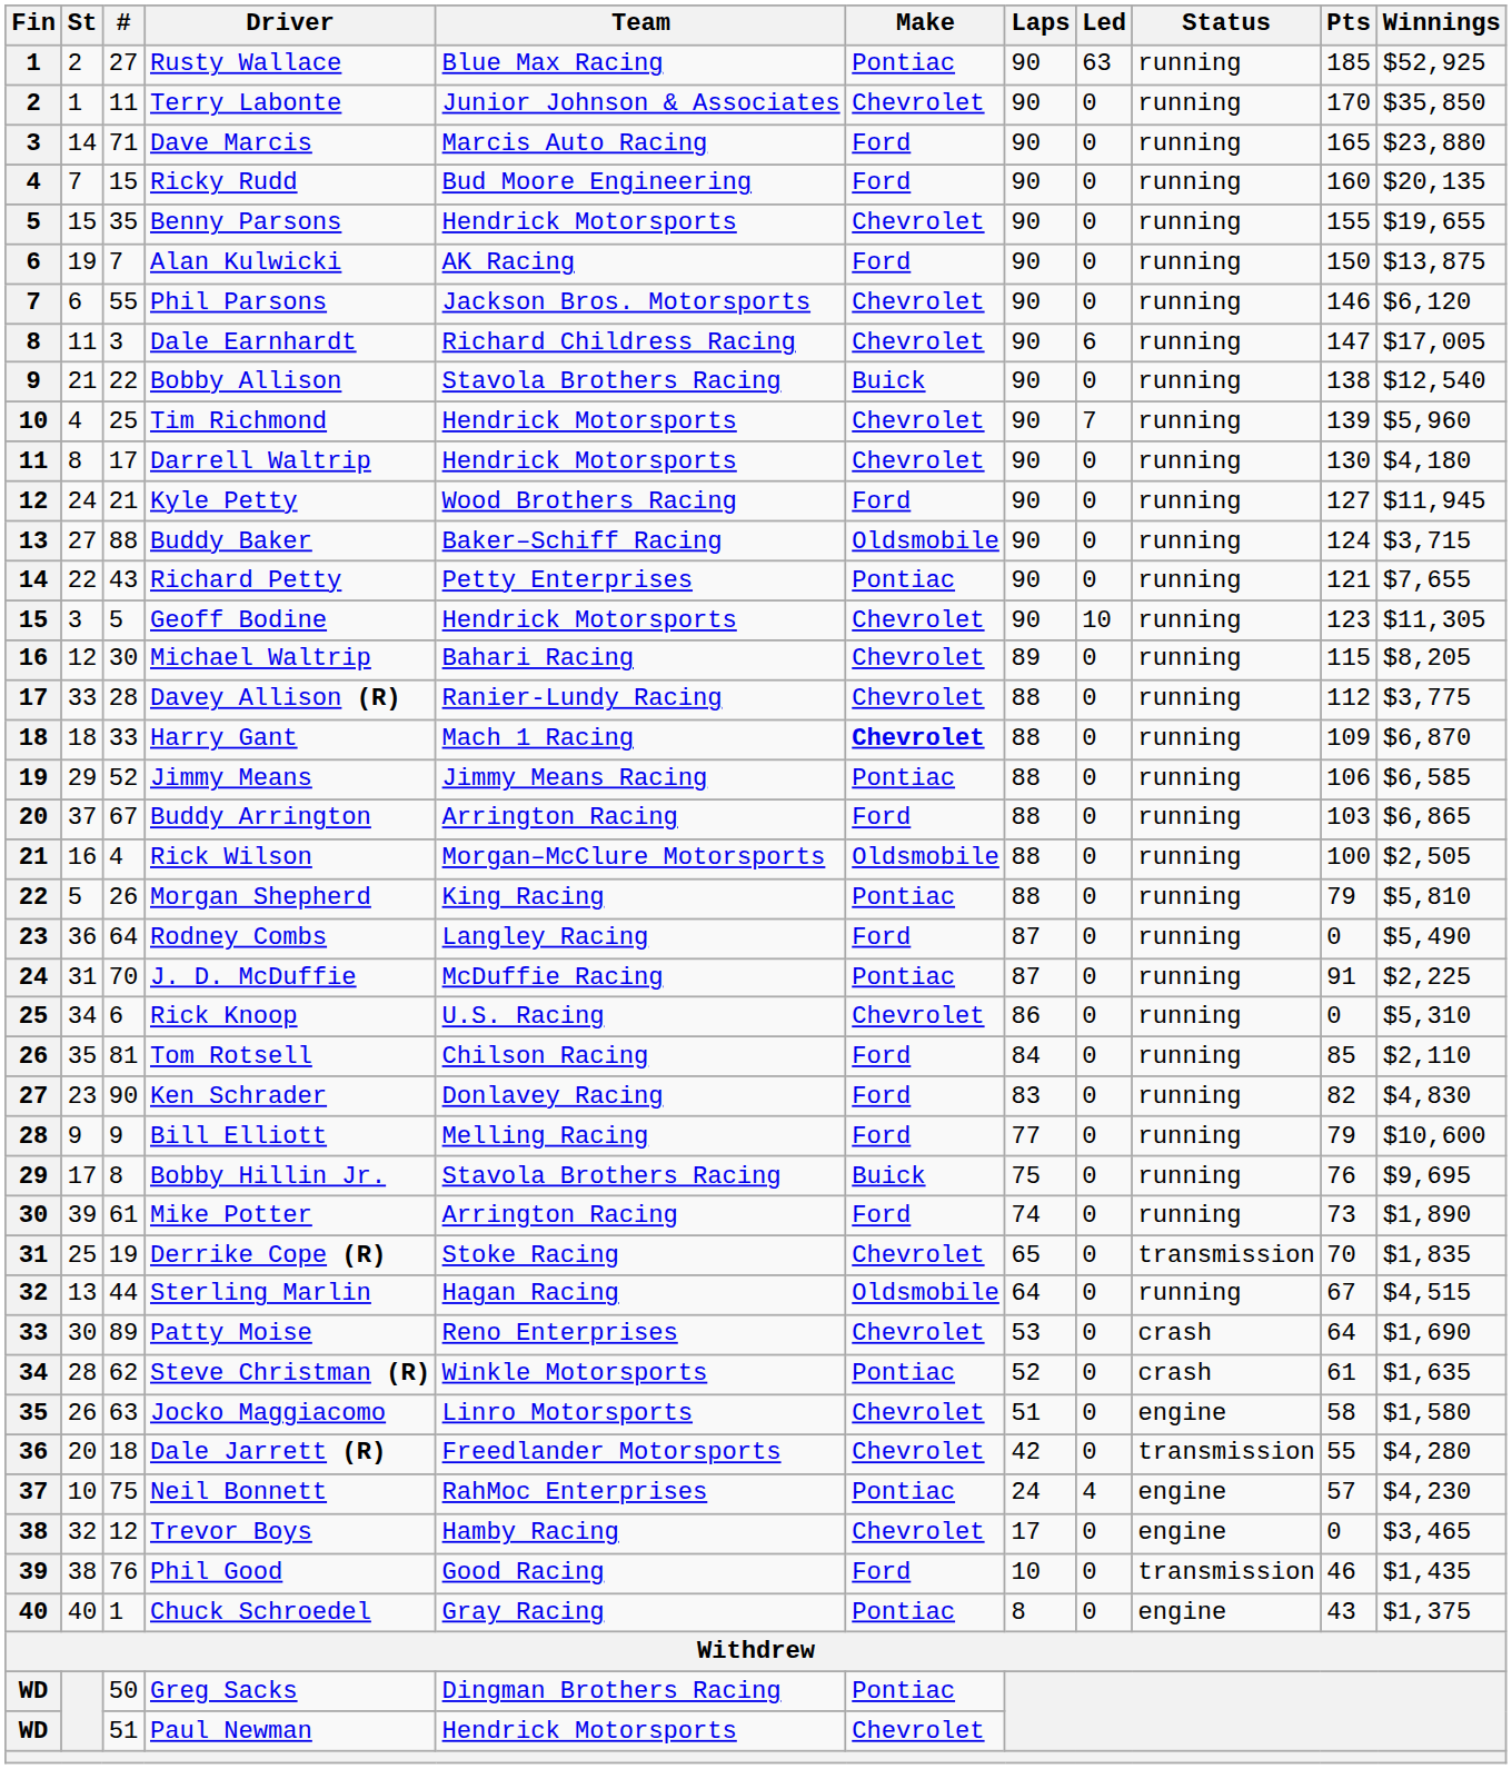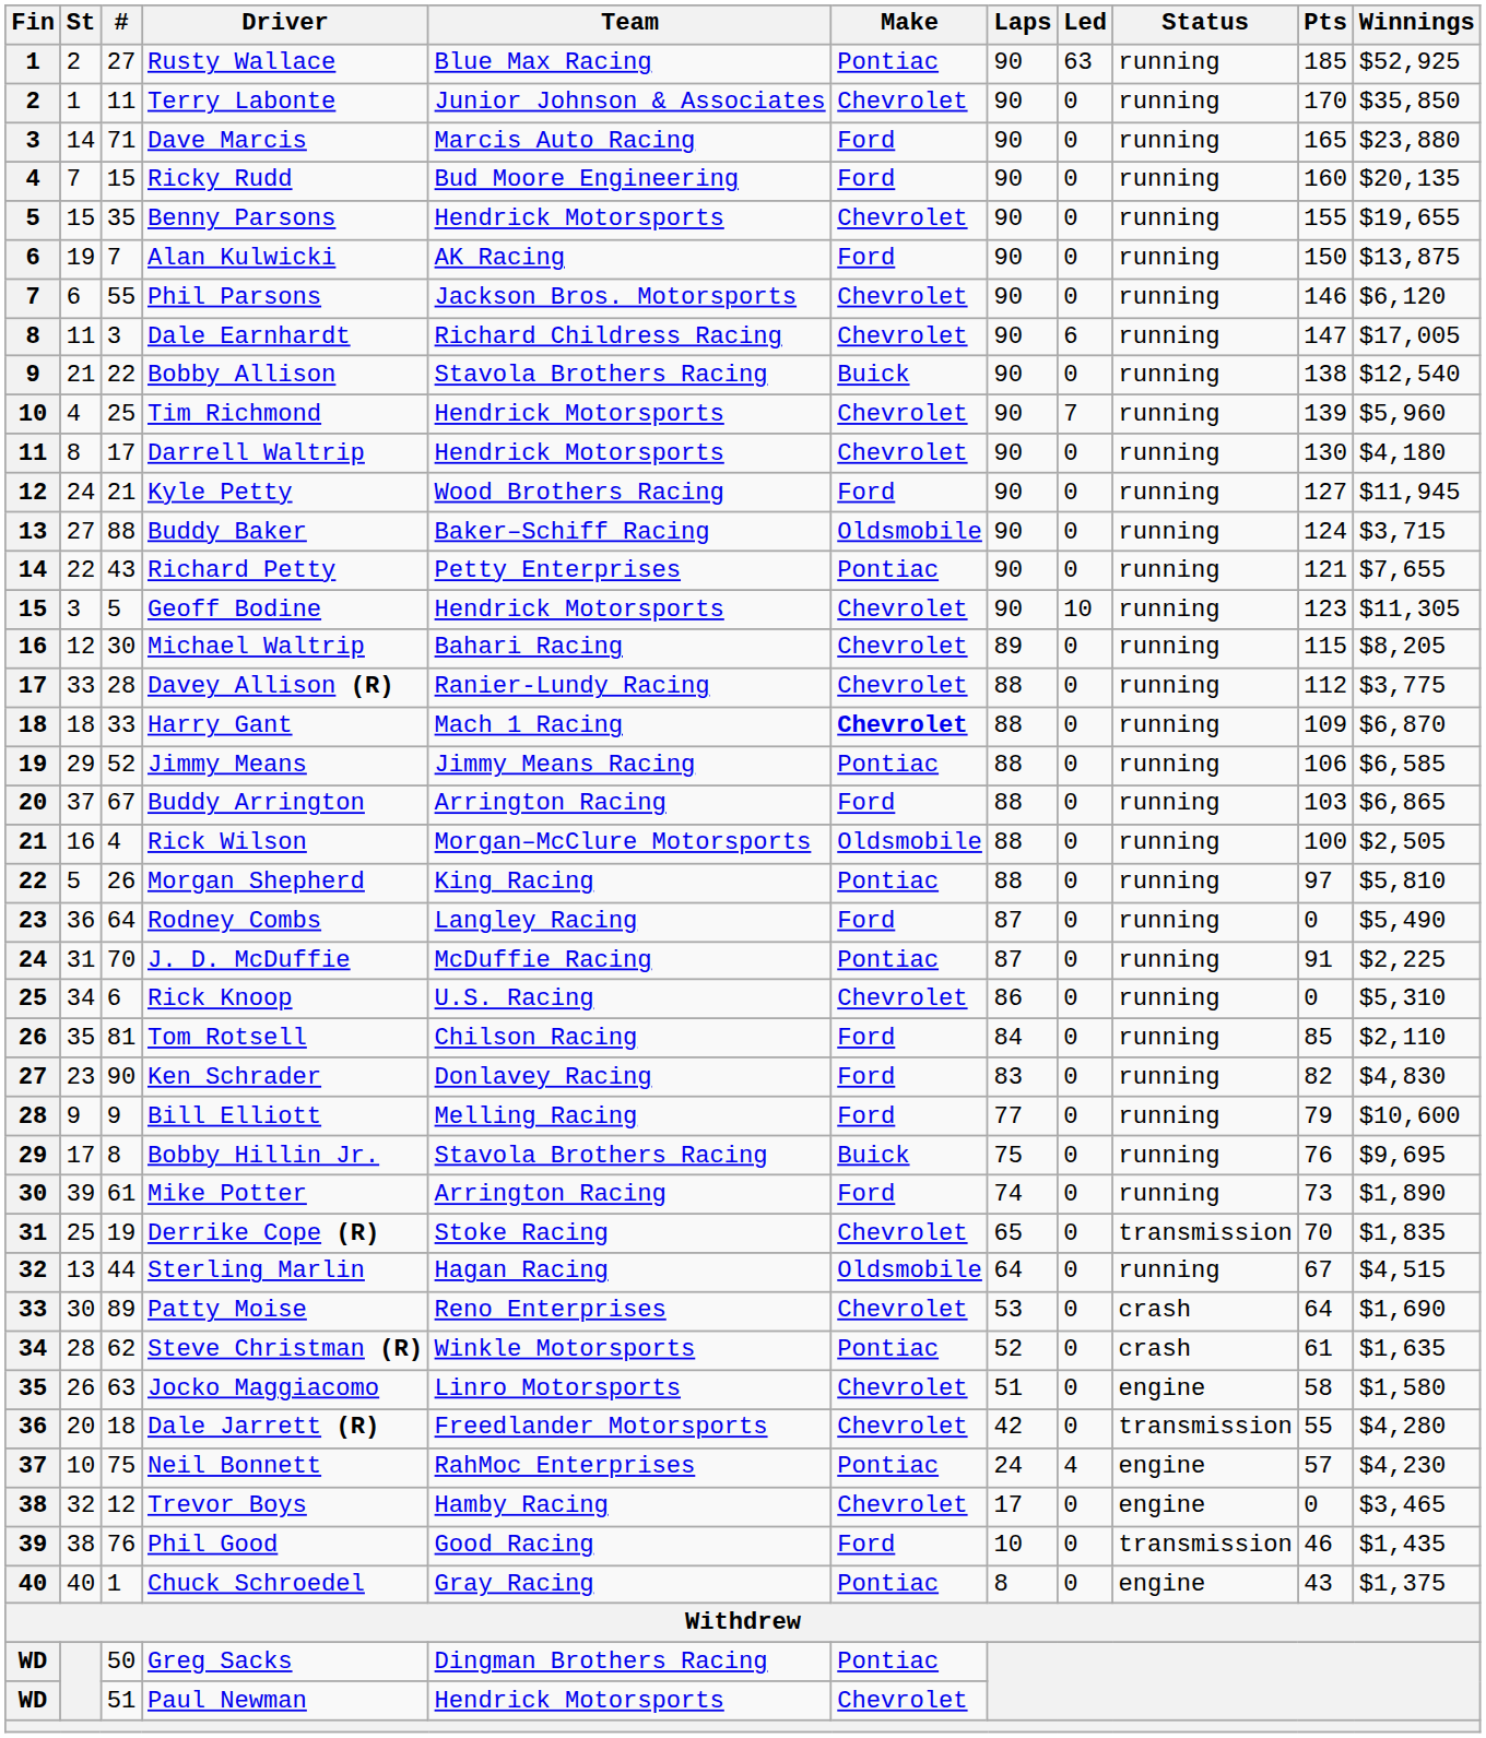 <table class="wikitable" style="font-size:95%">
 <tr>
 <th>Fin</th>
 <th>St</th>
 <th>#</th>
 <th>Driver</th>
 <th>Team</th>
 <th>Make</th>
 <th>Laps</th>
 <th>Led</th>
 <th>Status</th>
 <th>Pts</th>
 <th>Winnings</th>
 </tr>
 <tr>
 <th>1</th>
 <td>2</td>
 <td>27</td>
 <td><a href='#'>Rusty Wallace</a></td>
 <td><a href='#'>Blue Max Racing</a></td>
 <td><a href='#'>Pontiac</a></td>
 <td>90</td>
 <td>63</td>
 <td>running</td>
 <td>185</td>
 <td>$52,925</td>
 </tr>
 <tr>
 <th>2</th>
 <td>1</td>
 <td>11</td>
 <td><a href='#'>Terry Labonte</a></td>
 <td><a href='#'>Junior Johnson & Associates</a></td>
 <td><a href='#'>Chevrolet</a></td>
 <td>90</td>
 <td>0</td>
 <td>running</td>
 <td>170</td>
 <td>$35,850</td>
 </tr>
 <tr>
 <th>3</th>
 <td>14</td>
 <td>71</td>
 <td><a href='#'>Dave Marcis</a></td>
 <td><a href='#'>Marcis Auto Racing</a></td>
 <td><a href='#'>Ford</a></td>
 <td>90</td>
 <td>0</td>
 <td>running</td>
 <td>165</td>
 <td>$23,880</td>
 </tr>
 <tr>
 <th>4</th>
 <td>7</td>
 <td>15</td>
 <td><a href='#'>Ricky Rudd</a></td>
 <td><a href='#'>Bud Moore Engineering</a></td>
 <td><a href='#'>Ford</a></td>
 <td>90</td>
 <td>0</td>
 <td>running</td>
 <td>160</td>
 <td>$20,135</td>
 </tr>
 <tr>
 <th>5</th>
 <td>15</td>
 <td>35</td>
 <td><a href='#'>Benny Parsons</a></td>
 <td><a href='#'>Hendrick Motorsports</a></td>
 <td><a href='#'>Chevrolet</a></td>
 <td>90</td>
 <td>0</td>
 <td>running</td>
 <td>155</td>
 <td>$19,655</td>
 </tr>
 <tr>
 <th>6</th>
 <td>19</td>
 <td>7</td>
 <td><a href='#'>Alan Kulwicki</a></td>
 <td><a href='#'>AK Racing</a></td>
 <td><a href='#'>Ford</a></td>
 <td>90</td>
 <td>0</td>
 <td>running</td>
 <td>150</td>
 <td>$13,875</td>
 </tr>
 <tr>
 <th>7</th>
 <td>6</td>
 <td>55</td>
 <td><a href='#'>Phil Parsons</a></td>
 <td><a href='#'>Jackson Bros. Motorsports</a></td>
 <td><a href='#'>Chevrolet</a></td>
 <td>90</td>
 <td>0</td>
 <td>running</td>
 <td>146</td>
 <td>$6,120</td>
 </tr>
 <tr>
 <th>8</th>
 <td>11</td>
 <td>3</td>
 <td><a href='#'>Dale Earnhardt</a></td>
 <td><a href='#'>Richard Childress Racing</a></td>
 <td><a href='#'>Chevrolet</a></td>
 <td>90</td>
 <td>6</td>
 <td>running</td>
 <td>147</td>
 <td>$17,005</td>
 </tr>
 <tr>
 <th>9</th>
 <td>21</td>
 <td>22</td>
 <td><a href='#'>Bobby Allison</a></td>
 <td><a href='#'>Stavola Brothers Racing</a></td>
 <td><a href='#'>Buick</a></td>
 <td>90</td>
 <td>0</td>
 <td>running</td>
 <td>138</td>
 <td>$12,540</td>
 </tr>
 <tr>
 <th>10</th>
 <td>4</td>
 <td>25</td>
 <td><a href='#'>Tim Richmond</a></td>
 <td><a href='#'>Hendrick Motorsports</a></td>
 <td><a href='#'>Chevrolet</a></td>
 <td>90</td>
 <td>7</td>
 <td>running</td>
 <td>139</td>
 <td>$5,960</td>
 </tr>
 <tr>
 <th>11</th>
 <td>8</td>
 <td>17</td>
 <td><a href='#'>Darrell Waltrip</a></td>
 <td><a href='#'>Hendrick Motorsports</a></td>
 <td><a href='#'>Chevrolet</a></td>
 <td>90</td>
 <td>0</td>
 <td>running</td>
 <td>130</td>
 <td>$4,180</td>
 </tr>
 <tr>
 <th>12</th>
 <td>24</td>
 <td>21</td>
 <td><a href='#'>Kyle Petty</a></td>
 <td><a href='#'>Wood Brothers Racing</a></td>
 <td><a href='#'>Ford</a></td>
 <td>90</td>
 <td>0</td>
 <td>running</td>
 <td>127</td>
 <td>$11,945</td>
 </tr>
 <tr>
 <th>13</th>
 <td>27</td>
 <td>88</td>
 <td><a href='#'>Buddy Baker</a></td>
 <td><a href='#'>Baker–Schiff Racing</a></td>
 <td><a href='#'>Oldsmobile</a></td>
 <td>90</td>
 <td>0</td>
 <td>running</td>
 <td>124</td>
 <td>$3,715</td>
 </tr>
 <tr>
 <th>14</th>
 <td>22</td>
 <td>43</td>
 <td><a href='#'>Richard Petty</a></td>
 <td><a href='#'>Petty Enterprises</a></td>
 <td><a href='#'>Pontiac</a></td>
 <td>90</td>
 <td>0</td>
 <td>running</td>
 <td>121</td>
 <td>$7,655</td>
 </tr>
 <tr>
 <th>15</th>
 <td>3</td>
 <td>5</td>
 <td><a href='#'>Geoff Bodine</a></td>
 <td><a href='#'>Hendrick Motorsports</a></td>
 <td><a href='#'>Chevrolet</a></td>
 <td>90</td>
 <td>10</td>
 <td>running</td>
 <td>123</td>
 <td>$11,305</td>
 </tr>
 <tr>
 <th>16</th>
 <td>12</td>
 <td>30</td>
 <td><a href='#'>Michael Waltrip</a></td>
 <td><a href='#'>Bahari Racing</a></td>
 <td><a href='#'>Chevrolet</a></td>
 <td>89</td>
 <td>0</td>
 <td>running</td>
 <td>115</td>
 <td>$8,205</td>
 </tr>
 <tr>
 <th>17</th>
 <td>33</td>
 <td>28</td>
 <td><a href='#'>Davey Allison</a> <strong>(R)</strong></td>
 <td><a href='#'>Ranier-Lundy Racing</a></td>
 <td><a href='#'>Chevrolet</a></td>
 <td>88</td>
 <td>0</td>
 <td>running</td>
 <td>112</td>
 <td>$3,775</td>
 </tr>
 <tr>
 <th>18</th>
 <td>18</td>
 <td>33</td>
 <td><a href='#'>Harry Gant</a></td>
 <td><a href='#'>Mach 1 Racing</a></td>
 <td><strong><a href='#'>Chevrolet</a></strong></td>
 <td>88</td>
 <td>0</td>
 <td>running</td>
 <td>109</td>
 <td>$6,870</td>
 </tr>
 <tr>
 <th>19</th>
 <td>29</td>
 <td>52</td>
 <td><a href='#'>Jimmy Means</a></td>
 <td><a href='#'>Jimmy Means Racing</a></td>
 <td><a href='#'>Pontiac</a></td>
 <td>88</td>
 <td>0</td>
 <td>running</td>
 <td>106</td>
 <td>$6,585</td>
 </tr>
 <tr>
 <th>20</th>
 <td>37</td>
 <td>67</td>
 <td><a href='#'>Buddy Arrington</a></td>
 <td><a href='#'>Arrington Racing</a></td>
 <td><a href='#'>Ford</a></td>
 <td>88</td>
 <td>0</td>
 <td>running</td>
 <td>103</td>
 <td>$6,865</td>
 </tr>
 <tr>
 <th>21</th>
 <td>16</td>
 <td>4</td>
 <td><a href='#'>Rick Wilson</a></td>
 <td><a href='#'>Morgan–McClure Motorsports</a></td>
 <td><a href='#'>Oldsmobile</a></td>
 <td>88</td>
 <td>0</td>
 <td>running</td>
 <td>100</td>
 <td>$2,505</td>
 </tr>
 <tr>
 <th>22</th>
 <td>5</td>
 <td>26</td>
 <td><a href='#'>Morgan Shepherd</a></td>
 <td><a href='#'>King Racing</a></td>
 <td><a href='#'>Pontiac</a></td>
 <td>88</td>
 <td>0</td>
 <td>running</td>
-<td>79</td>
+<td>97</td>
 <td>$5,810</td>
 </tr>
 <tr>
 <th>23</th>
 <td>36</td>
 <td>64</td>
 <td><a href='#'>Rodney Combs</a></td>
 <td><a href='#'>Langley Racing</a></td>
 <td><a href='#'>Ford</a></td>
 <td>87</td>
 <td>0</td>
 <td>running</td>
 <td>0</td>
 <td>$5,490</td>
 </tr>
 <tr>
 <th>24</th>
 <td>31</td>
 <td>70</td>
 <td><a href='#'>J. D. McDuffie</a></td>
 <td><a href='#'>McDuffie Racing</a></td>
 <td><a href='#'>Pontiac</a></td>
 <td>87</td>
 <td>0</td>
 <td>running</td>
 <td>91</td>
 <td>$2,225</td>
 </tr>
 <tr>
 <th>25</th>
 <td>34</td>
 <td>6</td>
 <td><a href='#'>Rick Knoop</a></td>
 <td><a href='#'>U.S. Racing</a></td>
 <td><a href='#'>Chevrolet</a></td>
 <td>86</td>
 <td>0</td>
 <td>running</td>
 <td>0</td>
 <td>$5,310</td>
 </tr>
 <tr>
 <th>26</th>
 <td>35</td>
 <td>81</td>
 <td><a href='#'>Tom Rotsell</a></td>
 <td><a href='#'>Chilson Racing</a></td>
 <td><a href='#'>Ford</a></td>
 <td>84</td>
 <td>0</td>
 <td>running</td>
 <td>85</td>
 <td>$2,110</td>
 </tr>
 <tr>
 <th>27</th>
 <td>23</td>
 <td>90</td>
 <td><a href='#'>Ken Schrader</a></td>
 <td><a href='#'>Donlavey Racing</a></td>
 <td><a href='#'>Ford</a></td>
 <td>83</td>
 <td>0</td>
 <td>running</td>
 <td>82</td>
 <td>$4,830</td>
 </tr>
 <tr>
 <th>28</th>
 <td>9</td>
 <td>9</td>
 <td><a href='#'>Bill Elliott</a></td>
 <td><a href='#'>Melling Racing</a></td>
 <td><a href='#'>Ford</a></td>
 <td>77</td>
 <td>0</td>
 <td>running</td>
 <td>79</td>
 <td>$10,600</td>
 </tr>
 <tr>
 <th>29</th>
 <td>17</td>
 <td>8</td>
 <td><a href='#'>Bobby Hillin Jr.</a></td>
 <td><a href='#'>Stavola Brothers Racing</a></td>
 <td><a href='#'>Buick</a></td>
 <td>75</td>
 <td>0</td>
 <td>running</td>
 <td>76</td>
 <td>$9,695</td>
 </tr>
 <tr>
 <th>30</th>
 <td>39</td>
 <td>61</td>
 <td><a href='#'>Mike Potter</a></td>
 <td><a href='#'>Arrington Racing</a></td>
 <td><a href='#'>Ford</a></td>
 <td>74</td>
 <td>0</td>
 <td>running</td>
 <td>73</td>
 <td>$1,890</td>
 </tr>
 <tr>
 <th>31</th>
 <td>25</td>
 <td>19</td>
 <td><a href='#'>Derrike Cope</a> <strong>(R)</strong></td>
 <td><a href='#'>Stoke Racing</a></td>
 <td><a href='#'>Chevrolet</a></td>
 <td>65</td>
 <td>0</td>
 <td>transmission</td>
 <td>70</td>
 <td>$1,835</td>
 </tr>
 <tr>
 <th>32</th>
 <td>13</td>
 <td>44</td>
 <td><a href='#'>Sterling Marlin</a></td>
 <td><a href='#'>Hagan Racing</a></td>
 <td><a href='#'>Oldsmobile</a></td>
 <td>64</td>
 <td>0</td>
 <td>running</td>
 <td>67</td>
 <td>$4,515</td>
 </tr>
 <tr>
 <th>33</th>
 <td>30</td>
 <td>89</td>
 <td><a href='#'>Patty Moise</a></td>
 <td><a href='#'>Reno Enterprises</a></td>
 <td><a href='#'>Chevrolet</a></td>
 <td>53</td>
 <td>0</td>
 <td>crash</td>
 <td>64</td>
 <td>$1,690</td>
 </tr>
 <tr>
 <th>34</th>
 <td>28</td>
 <td>62</td>
 <td><a href='#'>Steve Christman</a> <strong>(R)</strong></td>
 <td><a href='#'>Winkle Motorsports</a></td>
 <td><a href='#'>Pontiac</a></td>
 <td>52</td>
 <td>0</td>
 <td>crash</td>
 <td>61</td>
 <td>$1,635</td>
 </tr>
 <tr>
 <th>35</th>
 <td>26</td>
 <td>63</td>
 <td><a href='#'>Jocko Maggiacomo</a></td>
 <td><a href='#'>Linro Motorsports</a></td>
 <td><a href='#'>Chevrolet</a></td>
 <td>51</td>
 <td>0</td>
 <td>engine</td>
 <td>58</td>
 <td>$1,580</td>
 </tr>
 <tr>
 <th>36</th>
 <td>20</td>
 <td>18</td>
 <td><a href='#'>Dale Jarrett</a> <strong>(R)</strong></td>
 <td><a href='#'>Freedlander Motorsports</a></td>
 <td><a href='#'>Chevrolet</a></td>
 <td>42</td>
 <td>0</td>
 <td>transmission</td>
 <td>55</td>
 <td>$4,280</td>
 </tr>
 <tr>
 <th>37</th>
 <td>10</td>
 <td>75</td>
 <td><a href='#'>Neil Bonnett</a></td>
 <td><a href='#'>RahMoc Enterprises</a></td>
 <td><a href='#'>Pontiac</a></td>
 <td>24</td>
 <td>4</td>
 <td>engine</td>
 <td>57</td>
 <td>$4,230</td>
 </tr>
 <tr>
 <th>38</th>
 <td>32</td>
 <td>12</td>
 <td><a href='#'>Trevor Boys</a></td>
 <td><a href='#'>Hamby Racing</a></td>
 <td><a href='#'>Chevrolet</a></td>
 <td>17</td>
 <td>0</td>
 <td>engine</td>
 <td>0</td>
 <td>$3,465</td>
 </tr>
 <tr>
 <th>39</th>
 <td>38</td>
 <td>76</td>
 <td><a href='#'>Phil Good</a></td>
 <td><a href='#'>Good Racing</a></td>
 <td><a href='#'>Ford</a></td>
 <td>10</td>
 <td>0</td>
 <td>transmission</td>
 <td>46</td>
 <td>$1,435</td>
 </tr>
 <tr>
 <th>40</th>
 <td>40</td>
 <td>1</td>
 <td><a href='#'>Chuck Schroedel</a></td>
 <td><a href='#'>Gray Racing</a></td>
 <td><a href='#'>Pontiac</a></td>
 <td>8</td>
 <td>0</td>
 <td>engine</td>
 <td>43</td>
 <td>$1,375</td>
 </tr>
 <tr>
 <th colspan="11">Withdrew</th>
 </tr>
 <tr>
 <th>WD</th>
 <th rowspan="2"></th>
 <td>50</td>
 <td><a href='#'>Greg Sacks</a></td>
 <td><a href='#'>Dingman Brothers Racing</a></td>
 <td><a href='#'>Pontiac</a></td>
 <th colspan="5" rowspan="2"></th>
 </tr>
 <tr>
 <th>WD</th>
 <td>51</td>
 <td><a href='#'>Paul Newman</a></td>
 <td><a href='#'>Hendrick Motorsports</a></td>
 <td><a href='#'>Chevrolet</a></td>
 </tr>
 <tr>
 <th colspan="11"></th>
 </tr>
 </table>
